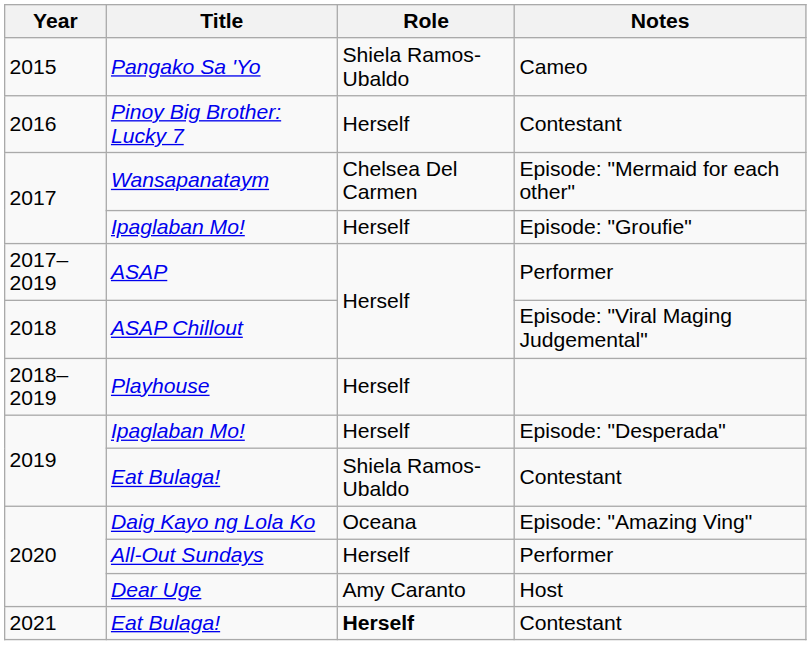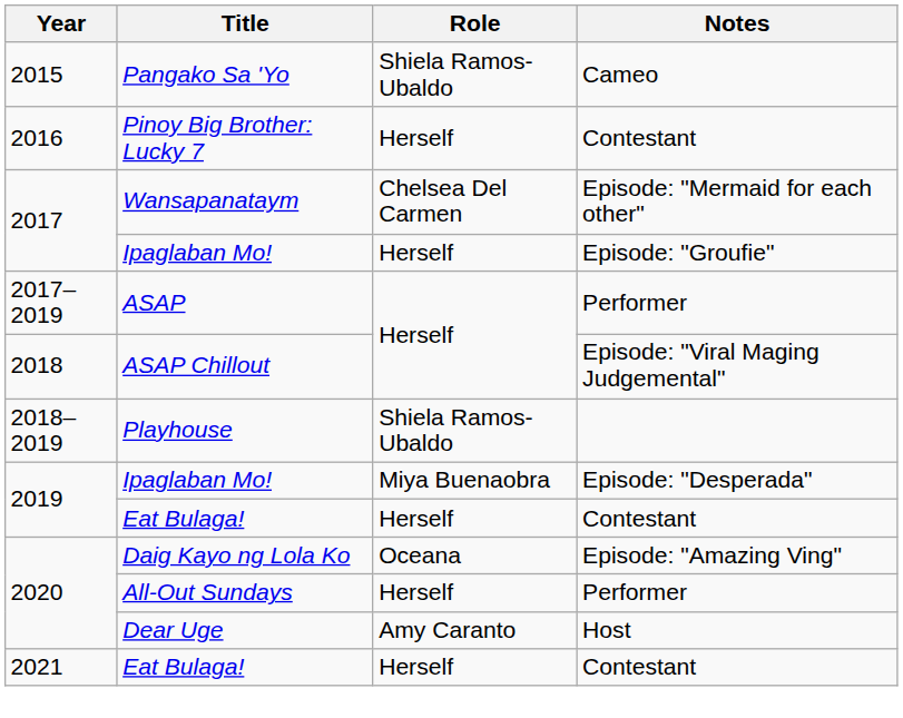 <table class="wikitable sortable">
 <tr>
 <th>Year</th>
 <th>Title</th>
 <th>Role</th>
 <th>Notes</th>
 </tr>
 <tr>
 <td>2015</td>
 <td><em><a href='#'>Pangako Sa 'Yo</a></em></td>
 <td>Shiela Ramos-Ubaldo</td>
 <td>Cameo</td>
 </tr>
 <tr>
 <td>2016</td>
 <td><em><a href='#'>Pinoy Big Brother: Lucky 7</a></em></td>
 <td>Herself</td>
 <td>Contestant</td>
 </tr>
 <tr>
 <td rowspan="2">2017</td>
 <td><em><a href='#'>Wansapanataym</a></em></td>
 <td>Chelsea Del Carmen</td>
 <td>Episode: "Mermaid for each other"</td>
 </tr>
 <tr>
 <td><em><a href='#'>Ipaglaban Mo!</a></em></td>
 <td>Herself</td>
 <td>Episode: "Groufie"</td>
 </tr>
 <tr>
 <td>2017–2019</td>
 <td><em><a href='#'>ASAP</a></em></td>
 <td rowspan="2">Herself</td>
 <td>Performer</td>
 </tr>
 <tr>
 <td>2018</td>
 <td><em><a href='#'>ASAP Chillout</a></em></td>
 <td>Episode: "Viral Maging Judgemental"</td>
 </tr>
 <tr>
 <td>2018–2019</td>
 <td><em><a href='#'>Playhouse</a></em></td>
-<td>Herself</td>
+<td>Shiela Ramos-Ubaldo</td>
 <td></td>
 </tr>
 <tr>
 <td rowspan="2">2019</td>
 <td><em><a href='#'>Ipaglaban Mo!</a></em></td>
-<td>Herself</td>
+<td>Miya Buenaobra</td>
 <td>Episode: "Desperada"</td>
 </tr>
 <tr>
 <td><em><a href='#'>Eat Bulaga!</a></em></td>
-<td>Shiela Ramos-Ubaldo</td>
+<td>Herself</td>
 <td>Contestant</td>
 </tr>
 <tr>
 <td rowspan="3">2020</td>
 <td><em><a href='#'>Daig Kayo ng Lola Ko</a></em></td>
 <td>Oceana</td>
 <td>Episode: "Amazing Ving"</td>
 </tr>
 <tr>
 <td><em><a href='#'>All-Out Sundays</a></em></td>
 <td>Herself</td>
 <td>Performer</td>
 </tr>
 <tr>
 <td><em><a href='#'>Dear Uge</a></em></td>
 <td>Amy Caranto</td>
 <td>Host</td>
 </tr>
 <tr>
 <td>2021</td>
 <td><em><a href='#'>Eat Bulaga!</a></em></td>
-<td><strong>Herself</strong></td>
+<td>Herself</td>
 <td>Contestant</td>
 </tr>
 </table>
